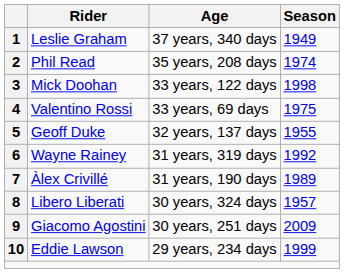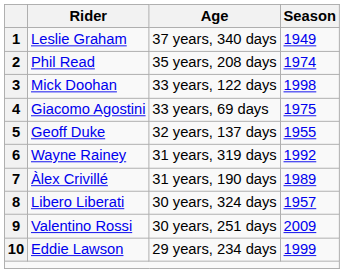 <table class="wikitable">
 <tr>
 <th></th>
 <th>Rider</th>
 <th>Age</th>
 <th>Season</th>
 </tr>
 <tr>
 <th>1</th>
 <td> <a href='#'>Leslie Graham</a></td>
 <td>37 years, 340 days</td>
 <td><a href='#'>1949</a></td>
 </tr>
 <tr>
 <th>2</th>
 <td> <a href='#'>Phil Read</a></td>
 <td>35 years, 208 days</td>
 <td><a href='#'>1974</a></td>
 </tr>
 <tr>
 <th>3</th>
 <td> <a href='#'>Mick Doohan</a></td>
 <td>33 years, 122 days</td>
 <td><a href='#'>1998</a></td>
 </tr>
 <tr>
 <th>4</th>
-<td> <a href='#'>Valentino Rossi</a></td>
+<td> <a href='#'>Giacomo Agostini</a></td>
 <td>33 years, 69 days</td>
 <td><a href='#'>1975</a></td>
 </tr>
 <tr>
 <th>5</th>
 <td> <a href='#'>Geoff Duke</a></td>
 <td>32 years, 137 days</td>
 <td><a href='#'>1955</a></td>
 </tr>
 <tr>
 <th>6</th>
 <td> <a href='#'>Wayne Rainey</a></td>
 <td>31 years, 319 days</td>
 <td><a href='#'>1992</a></td>
 </tr>
 <tr>
 <th>7</th>
 <td> <a href='#'>Àlex Crivillé</a></td>
 <td>31 years, 190 days</td>
 <td><a href='#'>1989</a></td>
 </tr>
 <tr>
 <th>8</th>
 <td> <a href='#'>Libero Liberati</a></td>
 <td>30 years, 324 days</td>
 <td><a href='#'>1957</a></td>
 </tr>
 <tr>
 <th>9</th>
-<td> <a href='#'>Giacomo Agostini</a></td>
+<td> <a href='#'>Valentino Rossi</a></td>
 <td>30 years, 251 days</td>
 <td><a href='#'>2009</a></td>
 </tr>
 <tr>
 <th>10</th>
 <td> <a href='#'>Eddie Lawson</a></td>
 <td>29 years, 234 days</td>
 <td><a href='#'>1999</a></td>
 </tr>
 <tr>
 <td colspan=4></td>
 </tr>
 </table>
